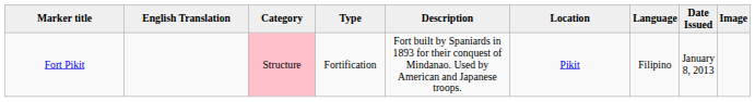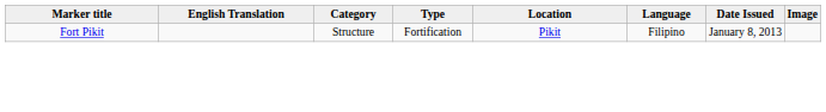 <table class="wikitable" style="width:90%; text-align:center;">
 <tr>
 <th style="width:20%; background:#efefef;">Marker title</th>
 <th style="width:20%; background:#efefef;">English Translation</th>
 <th style="width:10%; background:#efefef;">Category</th>
 <th style="width:10%; background:#efefef;">Type</th>
-<th style="width:20%; background:#efefef;">Description</th>
 <th style="width:20%; background:#efefef;">Location</th>
 <th style="width:10%; background:#efefef;">Language</th>
 <th style="width:10%; background:#efefef;">Date Issued</th>
 <th style="width:10%; background:#efefef;">Image</th>
 </tr>
 <tr>
 <td><a href='#'>Fort Pikit</a></td>
 <td></td>
-<td style="background: pink;">Structure</td>
+<td>Structure</td>
 <td>Fortification</td>
-<td>Fort built by Spaniards in 1893 for their conquest of Mindanao. Used by American and Japanese troops.</td>
 <td><a href='#'>Pikit</a></td>
 <td>Filipino</td>
 <td>January 8, 2013</td>
 <td></td>
 </tr>
 </table>
